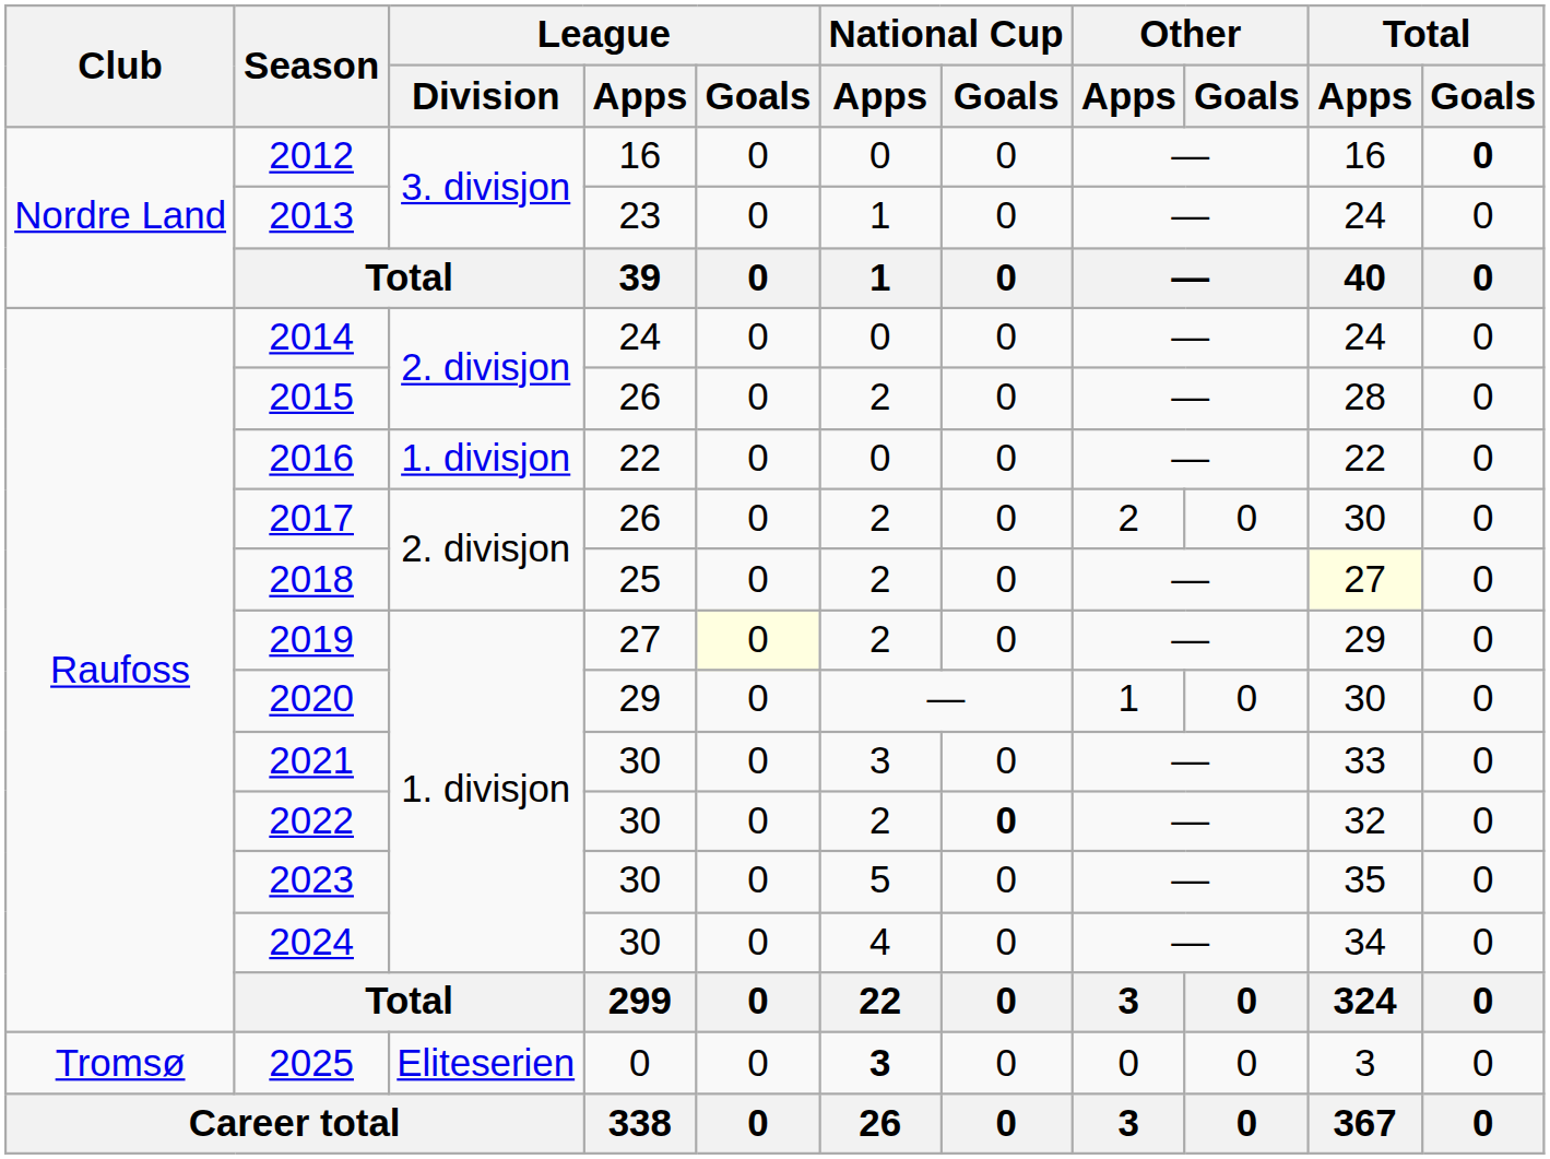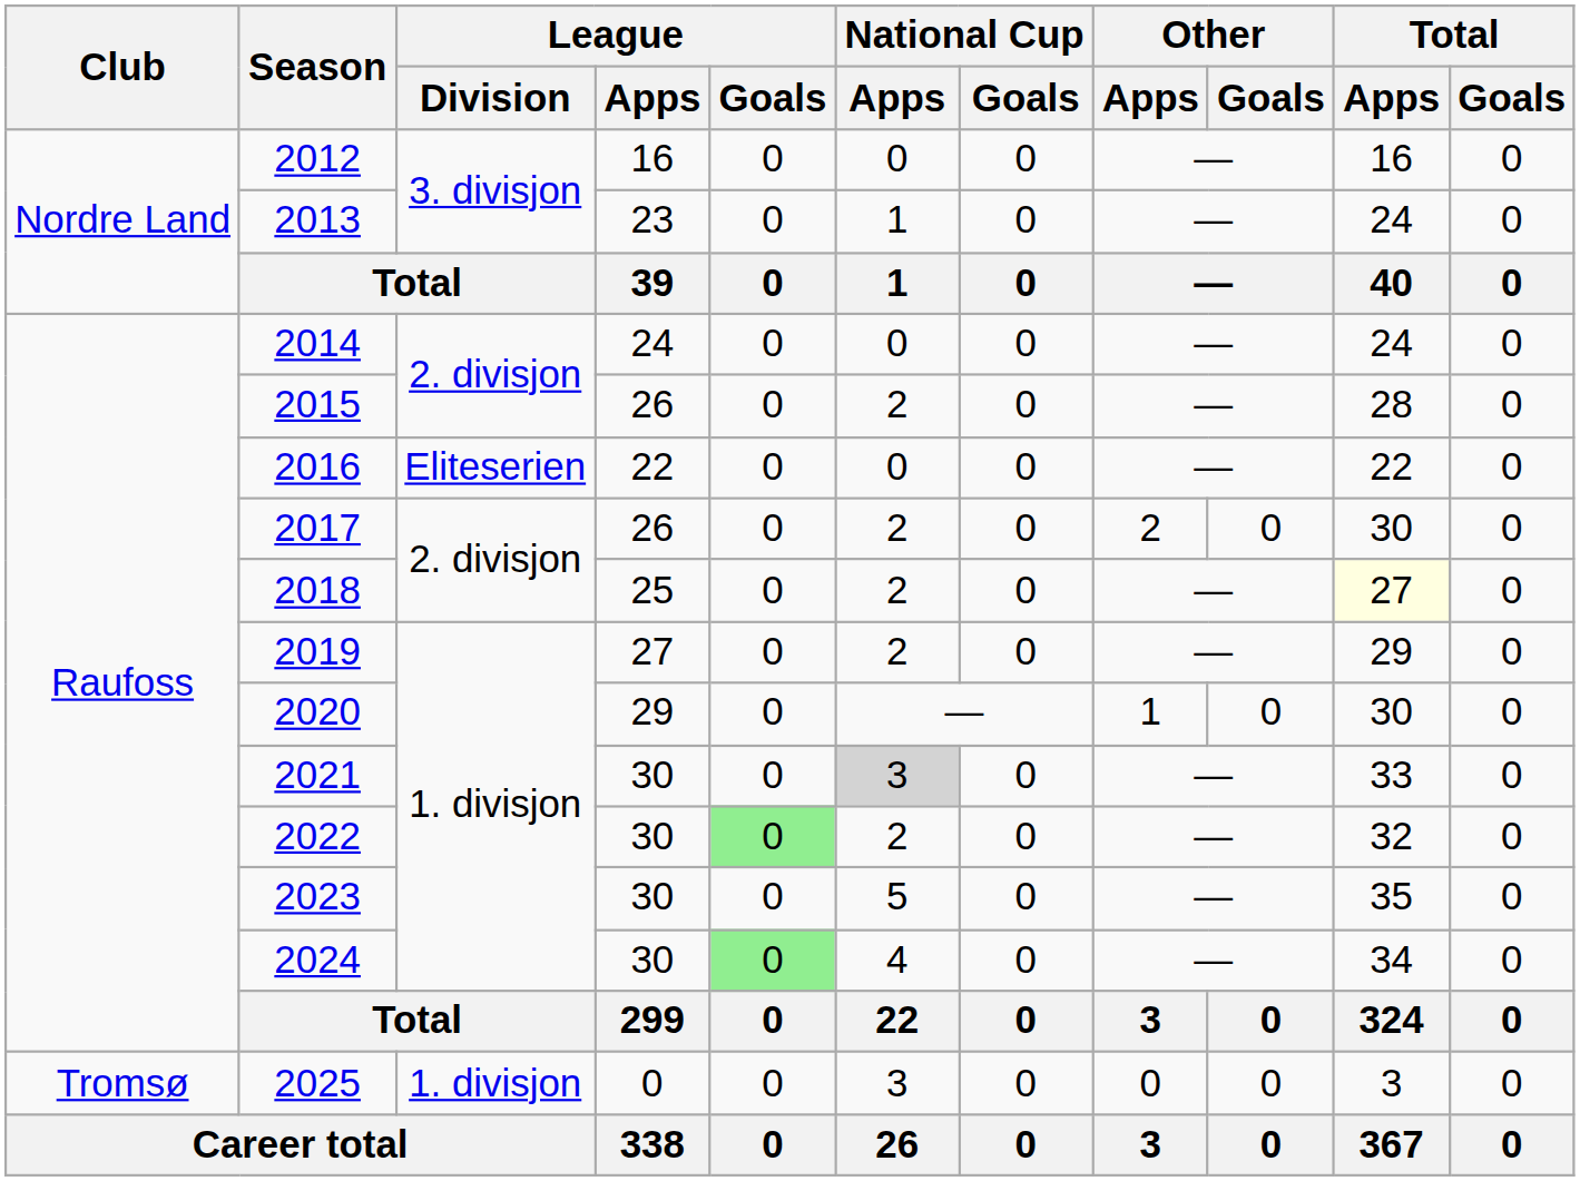 <table class="wikitable" style="text-align: center;">
 <tr>
 <th rowspan=2>Club</th>
 <th rowspan=2>Season</th>
 <th colspan=3>League</th>
 <th colspan=2>National Cup</th>
 <th colspan=2>Other</th>
 <th colspan=2>Total</th>
 </tr>
 <tr>
 <th>Division</th>
 <th>Apps</th>
 <th>Goals</th>
 <th>Apps</th>
 <th>Goals</th>
 <th>Apps</th>
 <th>Goals</th>
 <th>Apps</th>
 <th>Goals</th>
 </tr>
 <tr>
 <td rowspan=3><a href='#'>Nordre Land</a></td>
 <td><a href='#'>2012</a></td>
 <td rowspan=2><a href='#'>3. divisjon</a></td>
 <td>16</td>
 <td>0</td>
 <td>0</td>
 <td>0</td>
 <td colspan=2>—</td>
 <td>16</td>
-<td><strong>0</strong></td>
+<td>0</td>
 </tr>
 <tr>
 <td><a href='#'>2013</a></td>
 <td>23</td>
 <td>0</td>
 <td>1</td>
 <td>0</td>
 <td colspan=2>—</td>
 <td>24</td>
 <td>0</td>
 </tr>
 <tr>
 <th colspan=2>Total</th>
 <th>39</th>
 <th>0</th>
 <th>1</th>
 <th>0</th>
 <th colspan=2>—</th>
 <th>40</th>
 <th>0</th>
 </tr>
 <tr>
 <td rowspan=12><a href='#'>Raufoss</a></td>
 <td><a href='#'>2014</a></td>
 <td rowspan=2><a href='#'>2. divisjon</a></td>
 <td>24</td>
 <td>0</td>
 <td>0</td>
 <td>0</td>
 <td colspan=2>—</td>
 <td>24</td>
 <td>0</td>
 </tr>
 <tr>
 <td><a href='#'>2015</a></td>
 <td>26</td>
 <td>0</td>
 <td>2</td>
 <td>0</td>
 <td colspan=2>—</td>
 <td>28</td>
 <td>0</td>
 </tr>
 <tr>
 <td><a href='#'>2016</a></td>
-<td><a href='#'>1. divisjon</a></td>
+<td><a href='#'>Eliteserien</a></td>
 <td>22</td>
 <td>0</td>
 <td>0</td>
 <td>0</td>
 <td colspan=2>—</td>
 <td>22</td>
 <td>0</td>
 </tr>
 <tr>
 <td><a href='#'>2017</a></td>
 <td rowspan=2>2. divisjon</td>
 <td>26</td>
 <td>0</td>
 <td>2</td>
 <td>0</td>
 <td>2</td>
 <td>0</td>
 <td>30</td>
 <td>0</td>
 </tr>
 <tr>
 <td><a href='#'>2018</a></td>
 <td>25</td>
 <td>0</td>
 <td>2</td>
 <td>0</td>
 <td colspan=2>—</td>
 <td style="background: lightyellow;">27</td>
 <td>0</td>
 </tr>
 <tr>
 <td><a href='#'>2019</a></td>
 <td rowspan=6>1. divisjon</td>
 <td>27</td>
-<td style="background: lightyellow;">0</td>
+<td>0</td>
 <td>2</td>
 <td>0</td>
 <td colspan=2>—</td>
 <td>29</td>
 <td>0</td>
 </tr>
 <tr>
 <td><a href='#'>2020</a></td>
 <td>29</td>
 <td>0</td>
 <td colspan=2>—</td>
 <td>1</td>
 <td>0</td>
 <td>30</td>
 <td>0</td>
 </tr>
 <tr>
 <td><a href='#'>2021</a></td>
 <td>30</td>
 <td>0</td>
-<td>3</td>
+<td style="background: lightgrey;">3</td>
 <td>0</td>
 <td colspan=2>—</td>
 <td>33</td>
 <td>0</td>
 </tr>
 <tr>
 <td><a href='#'>2022</a></td>
 <td>30</td>
+<td style="background: lightgreen;">0</td>
+<td>2</td>
 <td>0</td>
-<td>2</td>
-<td><strong>0</strong></td>
 <td colspan=2>—</td>
 <td>32</td>
 <td>0</td>
 </tr>
 <tr>
 <td><a href='#'>2023</a></td>
 <td>30</td>
 <td>0</td>
 <td>5</td>
 <td>0</td>
 <td colspan=2>—</td>
 <td>35</td>
 <td>0</td>
 </tr>
 <tr>
 <td><a href='#'>2024</a></td>
 <td>30</td>
-<td>0</td>
+<td style="background: lightgreen;">0</td>
 <td>4</td>
 <td>0</td>
 <td colspan=2>—</td>
 <td>34</td>
 <td>0</td>
 </tr>
 <tr>
 <th colspan=2>Total</th>
 <th>299</th>
 <th>0</th>
 <th>22</th>
 <th>0</th>
 <th>3</th>
 <th>0</th>
 <th>324</th>
 <th>0</th>
 </tr>
 <tr>
 <td><a href='#'>Tromsø</a></td>
 <td><a href='#'>2025</a></td>
-<td><a href='#'>Eliteserien</a></td>
+<td><a href='#'>1. divisjon</a></td>
 <td>0</td>
 <td>0</td>
-<td><strong>3</strong></td>
+<td>3</td>
 <td>0</td>
 <td>0</td>
 <td>0</td>
 <td>3</td>
 <td>0</td>
 </tr>
 <tr>
 <th colspan=3>Career total</th>
 <th>338</th>
 <th>0</th>
 <th>26</th>
 <th>0</th>
 <th>3</th>
 <th>0</th>
 <th>367</th>
 <th>0</th>
 </tr>
 </table>
